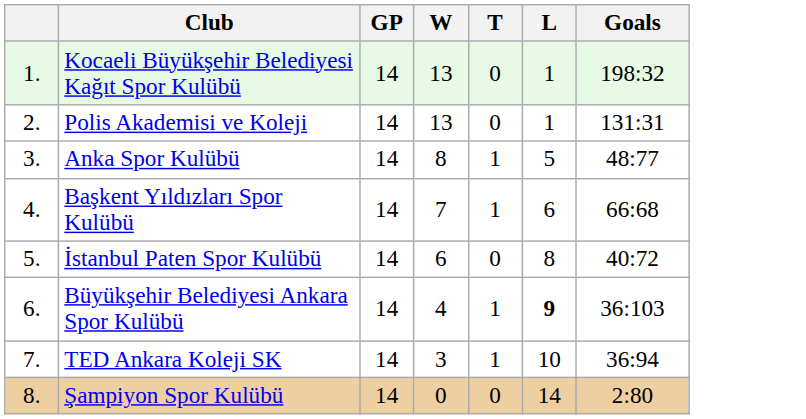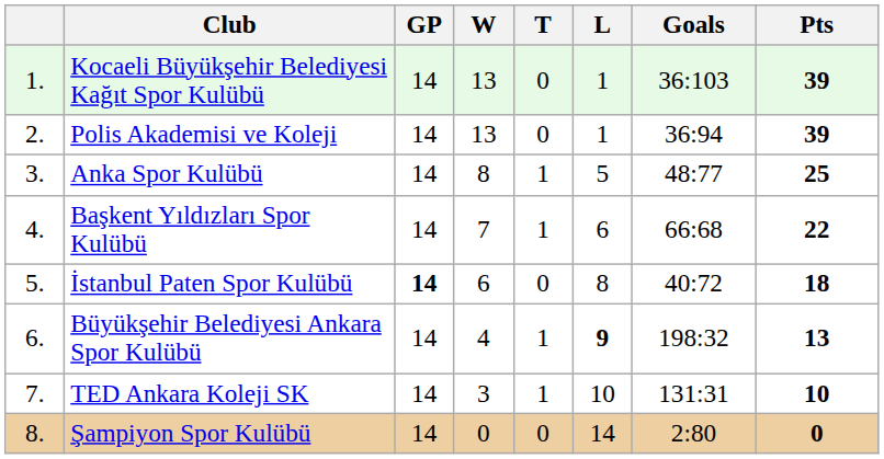 <table class="wikitable">
 <tr>
 <th width="30"></th>
 <th width="200">Club</th>
 <th width="30">GP</th>
 <th width="30">W</th>
 <th width="30">T</th>
 <th width="30">L</th>
 <th width="70">Goals</th>
+<th width="70">Pts</th>
 </tr>
 <tr bgcolor="#e6fae6" align="center">
 <td>1.</td>
 <td align="left"><a href='#'>Kocaeli Büyükşehir Belediyesi Kağıt Spor Kulübü</a></td>
 <td>14</td>
 <td>13</td>
 <td>0</td>
 <td>1</td>
-<td>198:32</td>
+<td>36:103</td>
+<td><strong>39</strong></td>
 </tr>
 <tr bgcolor="#FFFFFF" align="center">
 <td>2.</td>
 <td align="left"><a href='#'>Polis Akademisi ve Koleji</a></td>
 <td>14</td>
 <td>13</td>
 <td>0</td>
 <td>1</td>
-<td>131:31</td>
+<td>36:94</td>
+<td><strong>39</strong></td>
 </tr>
 <tr bgcolor="#FFFFFF" align="center">
 <td>3.</td>
 <td align="left"><a href='#'>Anka Spor Kulübü</a></td>
 <td>14</td>
 <td>8</td>
 <td>1</td>
 <td>5</td>
 <td>48:77</td>
+<td><strong>25</strong></td>
 </tr>
 <tr bgcolor="#FFFFFF" align="center">
 <td>4.</td>
 <td align="left"><a href='#'>Başkent Yıldızları Spor Kulübü</a></td>
 <td>14</td>
 <td>7</td>
 <td>1</td>
 <td>6</td>
 <td>66:68</td>
+<td><strong>22</strong></td>
 </tr>
 <tr bgcolor="#FFFFFF" align="center">
 <td>5.</td>
 <td align="left"><a href='#'>İstanbul Paten Spor Kulübü</a></td>
-<td>14</td>
+<td><strong>14</strong></td>
 <td>6</td>
 <td>0</td>
 <td>8</td>
 <td>40:72</td>
+<td><strong>18</strong></td>
 </tr>
 <tr bgcolor="#FFFFFF" align="center">
 <td>6.</td>
 <td align="left"><a href='#'>Büyükşehir Belediyesi Ankara Spor Kulübü</a></td>
 <td>14</td>
 <td>4</td>
 <td>1</td>
 <td><strong>9</strong></td>
-<td>36:103</td>
+<td>198:32</td>
+<td><strong>13</strong></td>
 </tr>
 <tr bgcolor="#FFFFFF" align="center">
 <td>7.</td>
 <td align="left"><a href='#'>TED Ankara Koleji SK</a></td>
 <td>14</td>
 <td>3</td>
 <td>1</td>
 <td>10</td>
-<td>36:94</td>
+<td>131:31</td>
+<td><strong>10</strong></td>
 </tr>
 <tr bgcolor="#EECFA1" align="center">
 <td>8.</td>
 <td align="left"><a href='#'>Şampiyon Spor Kulübü</a></td>
 <td>14</td>
 <td>0</td>
 <td>0</td>
 <td>14</td>
 <td>2:80</td>
+<td><strong>0</strong></td>
 </tr>
 </table>
